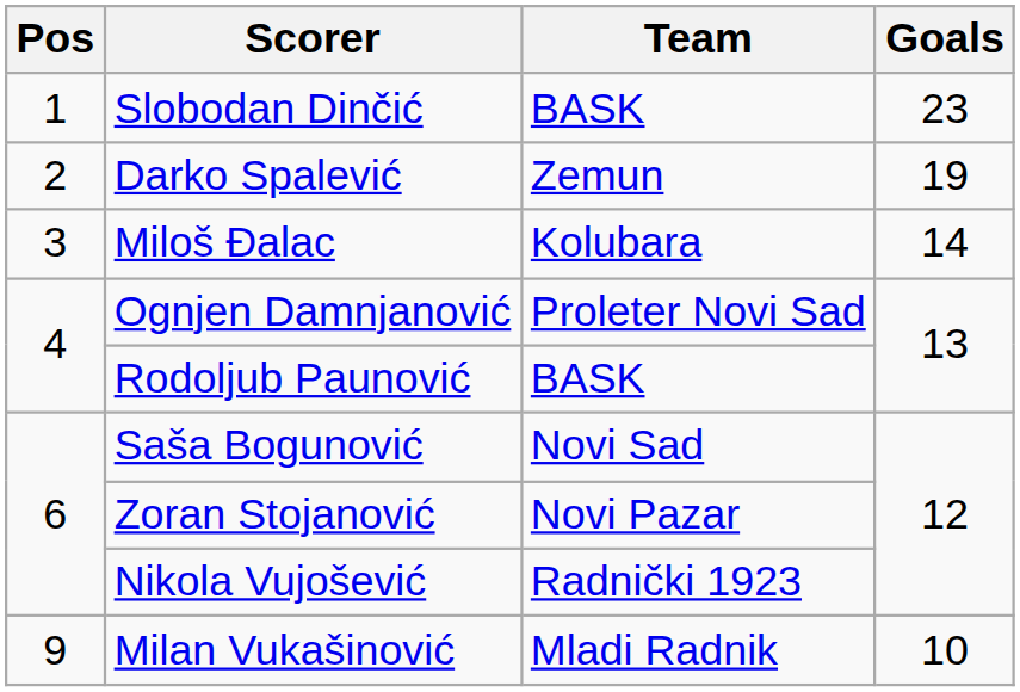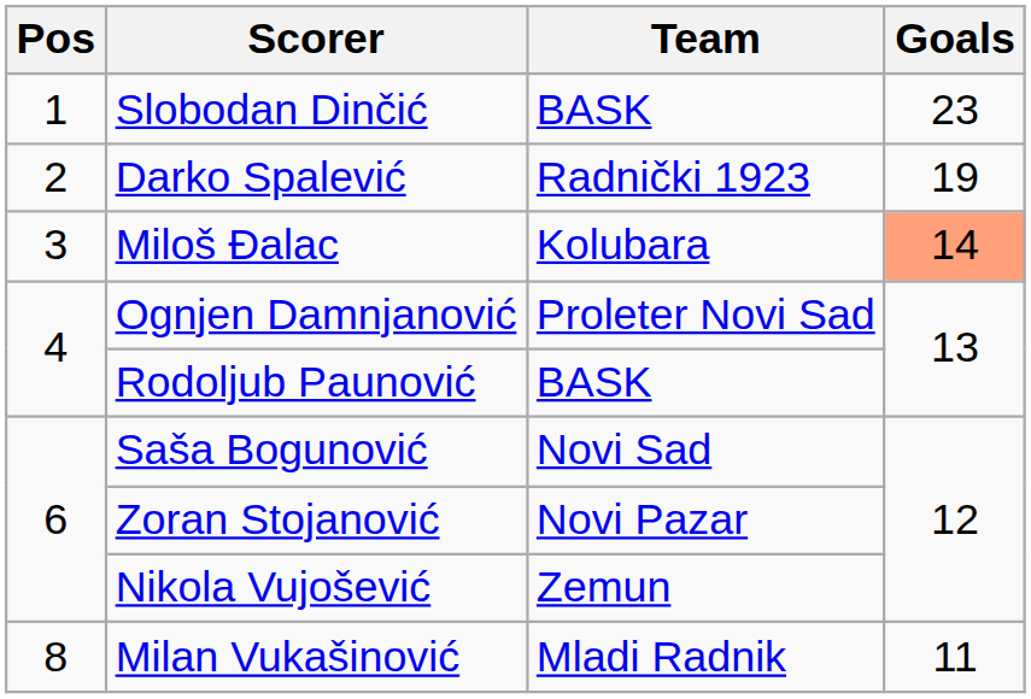 <table class="wikitable">
 <tr>
 <th>Pos</th>
 <th>Scorer</th>
 <th>Team</th>
 <th align=center>Goals</th>
 </tr>
 <tr>
 <td style="text-align:center">1</td>
 <td> <a href='#'>Slobodan Dinčić</a></td>
 <td><a href='#'>BASK</a></td>
 <td style="text-align:center">23</td>
 </tr>
 <tr>
 <td style="text-align:center">2</td>
 <td> <a href='#'>Darko Spalević</a></td>
-<td><a href='#'>Zemun</a></td>
+<td><a href='#'>Radnički 1923</a></td>
 <td style="text-align:center">19</td>
 </tr>
 <tr>
 <td style="text-align:center">3</td>
 <td> <a href='#'>Miloš Đalac</a></td>
 <td><a href='#'>Kolubara</a></td>
-<td style="text-align:center">14</td>
+<td style="background: lightsalmon; text-align:center">14</td>
 </tr>
 <tr>
 <td rowspan=2 style="text-align:center">4</td>
 <td> <a href='#'>Ognjen Damnjanović</a></td>
 <td><a href='#'>Proleter Novi Sad</a></td>
 <td rowspan=2 style="text-align:center">13</td>
 </tr>
 <tr>
 <td> <a href='#'>Rodoljub Paunović</a></td>
 <td><a href='#'>BASK</a></td>
 </tr>
 <tr>
 <td rowspan=3 style="text-align:center">6</td>
 <td> <a href='#'>Saša Bogunović</a></td>
 <td><a href='#'>Novi Sad</a></td>
 <td rowspan=3 style="text-align:center">12</td>
 </tr>
 <tr>
 <td> <a href='#'>Zoran Stojanović</a></td>
 <td><a href='#'>Novi Pazar</a></td>
 </tr>
 <tr>
 <td> <a href='#'>Nikola Vujošević</a></td>
-<td><a href='#'>Radnički 1923</a></td>
+<td><a href='#'>Zemun</a></td>
 </tr>
 <tr>
-<td style="text-align:center">9</td>
+<td style="text-align:center">8</td>
 <td> <a href='#'>Milan Vukašinović</a></td>
 <td><a href='#'>Mladi Radnik</a></td>
-<td style="text-align:center">10</td>
+<td style="text-align:center">11</td>
 </tr>
 </table>
